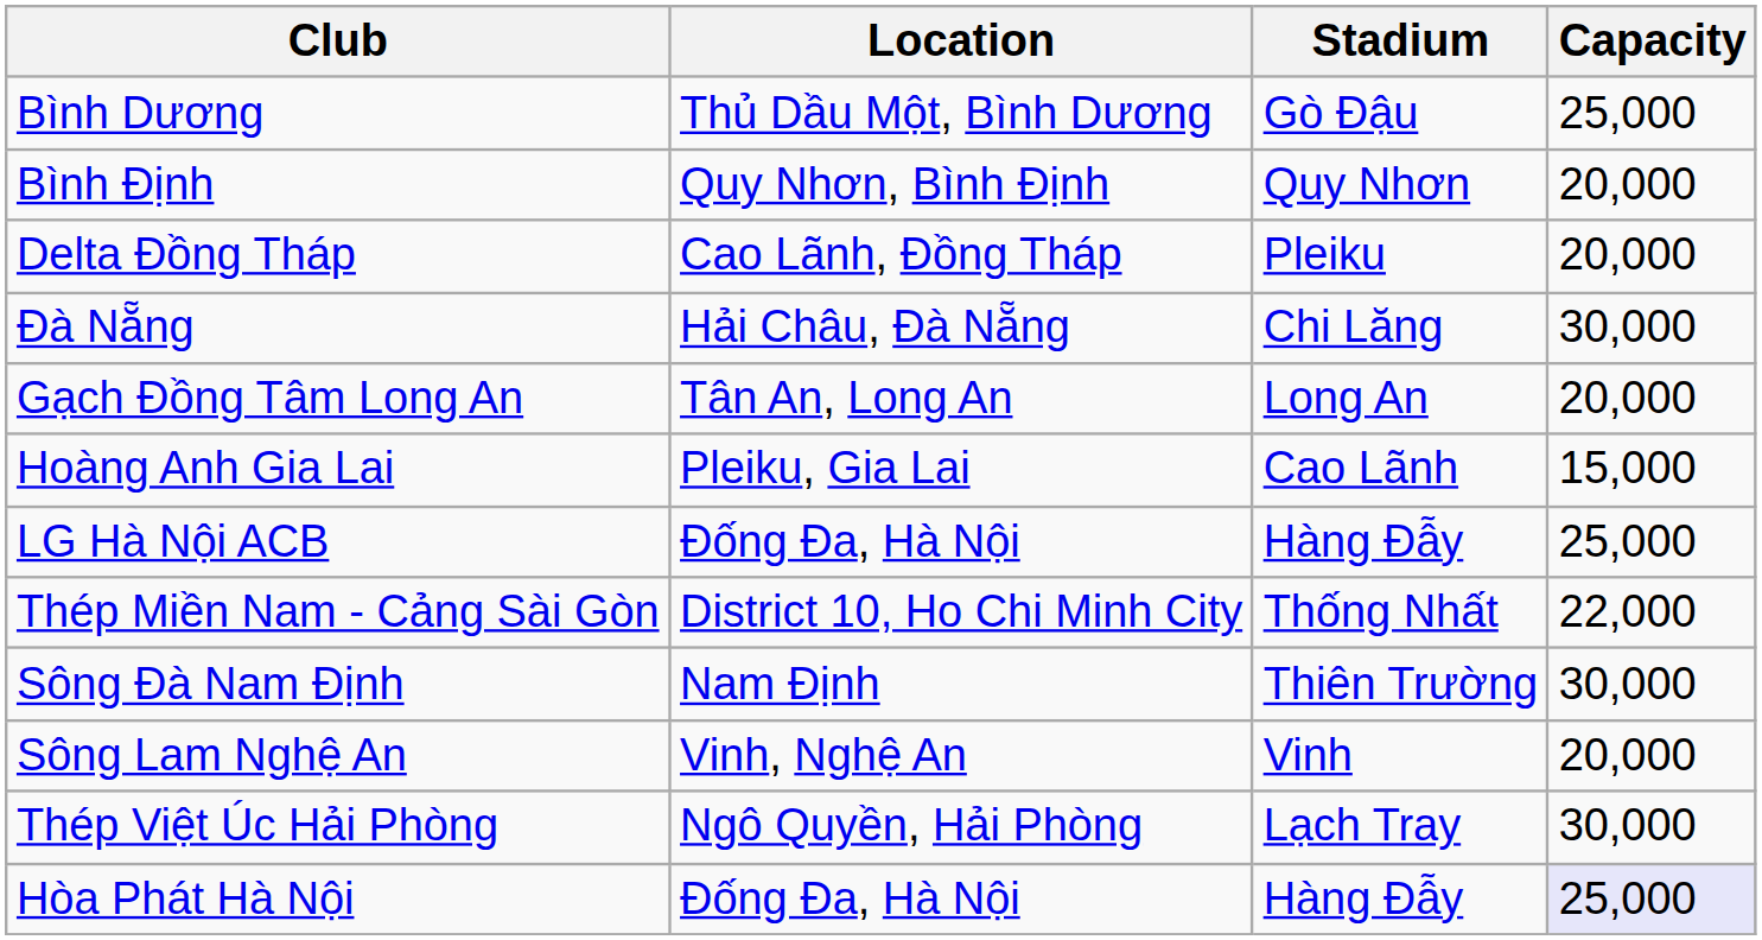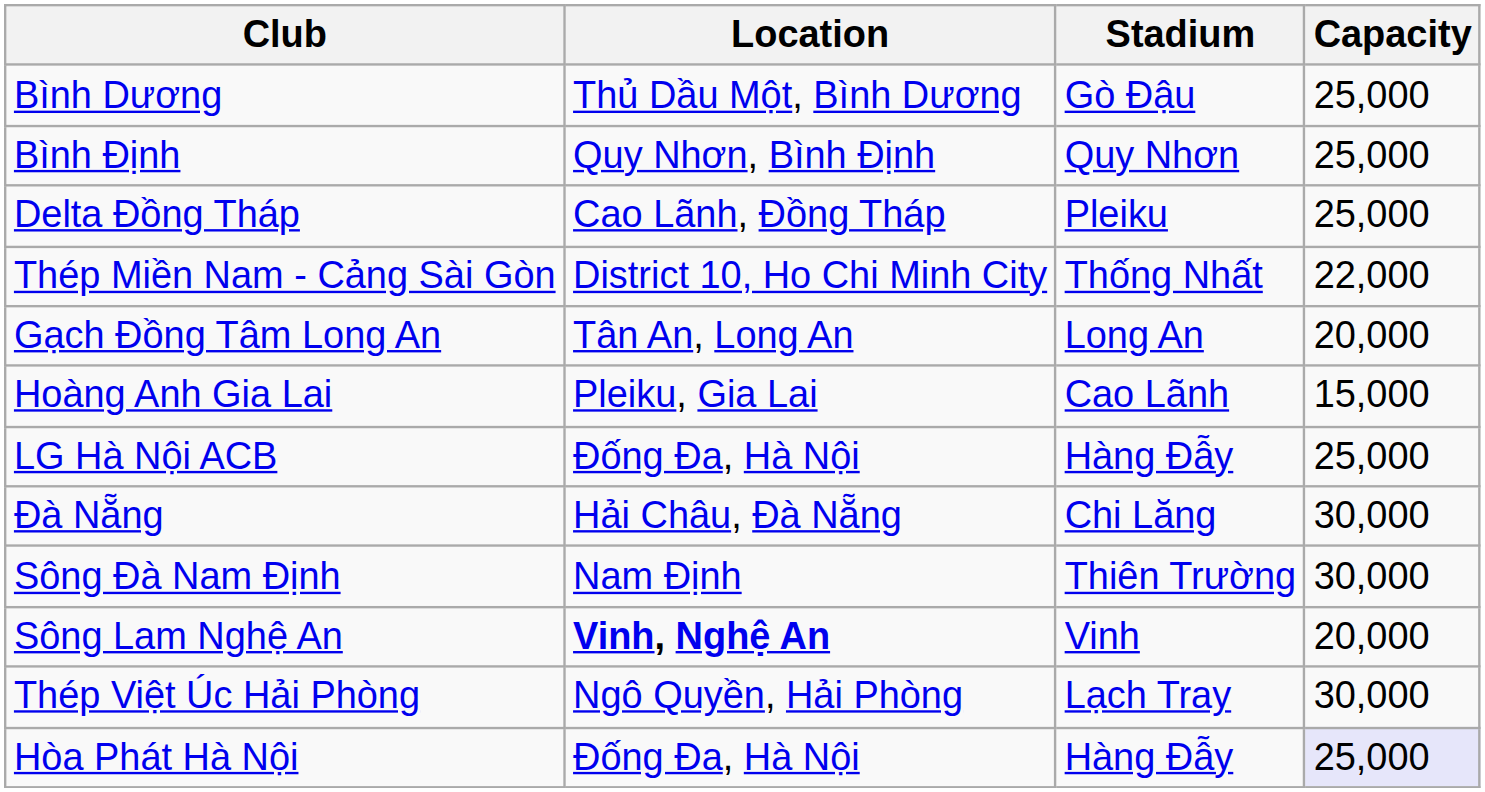 <table class="wikitable sortable">
 <tr>
 <th>Club</th>
 <th>Location</th>
 <th>Stadium</th>
 <th>Capacity</th>
 </tr>
 <tr>
 <td><a href='#'>Bình Dương</a></td>
 <td><a href='#'>Thủ Dầu Một</a>, <a href='#'>Bình Dương</a></td>
 <td><a href='#'>Gò Đậu</a></td>
 <td>25,000</td>
 </tr>
 <tr>
 <td><a href='#'>Bình Định</a></td>
 <td><a href='#'>Quy Nhơn</a>, <a href='#'>Bình Định</a></td>
 <td><a href='#'>Quy Nhơn</a></td>
-<td>20,000</td>
+<td>25,000</td>
 </tr>
 <tr>
 <td><a href='#'>Delta Đồng Tháp</a></td>
 <td><a href='#'>Cao Lãnh</a>, <a href='#'>Đồng Tháp</a></td>
 <td><a href='#'>Pleiku</a></td>
-<td>20,000</td>
+<td>25,000</td>
 </tr>
 <tr>
-<td><a href='#'>Đà Nẵng</a></td>
-<td><a href='#'>Hải Châu</a>, <a href='#'>Đà Nẵng</a></td>
-<td><a href='#'>Chi Lăng</a></td>
-<td>30,000</td>
+<td><a href='#'>Thép Miền Nam - Cảng Sài Gòn</a></td>
+<td><a href='#'>District 10, Ho Chi Minh City</a></td>
+<td><a href='#'>Thống Nhất</a></td>
+<td>22,000</td>
 </tr>
 <tr>
 <td><a href='#'>Gạch Đồng Tâm Long An</a></td>
 <td><a href='#'>Tân An</a>, <a href='#'>Long An</a></td>
 <td><a href='#'>Long An</a></td>
 <td>20,000</td>
 </tr>
 <tr>
 <td><a href='#'>Hoàng Anh Gia Lai</a></td>
 <td><a href='#'>Pleiku</a>, <a href='#'>Gia Lai</a></td>
 <td><a href='#'>Cao Lãnh</a></td>
 <td>15,000</td>
 </tr>
 <tr>
 <td><a href='#'>LG Hà Nội ACB</a></td>
 <td><a href='#'>Đống Đa</a>, <a href='#'>Hà Nội</a></td>
 <td><a href='#'>Hàng Đẫy</a></td>
 <td>25,000</td>
 </tr>
 <tr>
-<td><a href='#'>Thép Miền Nam - Cảng Sài Gòn</a></td>
-<td><a href='#'>District 10, Ho Chi Minh City</a></td>
-<td><a href='#'>Thống Nhất</a></td>
-<td>22,000</td>
+<td><a href='#'>Đà Nẵng</a></td>
+<td><a href='#'>Hải Châu</a>, <a href='#'>Đà Nẵng</a></td>
+<td><a href='#'>Chi Lăng</a></td>
+<td>30,000</td>
 </tr>
 <tr>
 <td><a href='#'>Sông Đà Nam Định</a></td>
 <td><a href='#'>Nam Định</a></td>
 <td><a href='#'>Thiên Trường</a></td>
 <td>30,000</td>
 </tr>
 <tr>
 <td><a href='#'>Sông Lam Nghệ An</a></td>
-<td><a href='#'>Vinh</a>, <a href='#'>Nghệ An</a></td>
+<td><strong><a href='#'>Vinh</a>, <a href='#'>Nghệ An</a></strong></td>
 <td><a href='#'>Vinh</a></td>
 <td>20,000</td>
 </tr>
 <tr>
 <td><a href='#'>Thép Việt Úc Hải Phòng</a></td>
 <td><a href='#'>Ngô Quyền</a>, <a href='#'>Hải Phòng</a></td>
 <td><a href='#'>Lạch Tray</a></td>
 <td>30,000</td>
 </tr>
 <tr>
 <td><a href='#'>Hòa Phát Hà Nội</a></td>
 <td><a href='#'>Đống Đa</a>, <a href='#'>Hà Nội</a></td>
 <td><a href='#'>Hàng Đẫy</a></td>
 <td style="background: lavender;">25,000</td>
 </tr>
 </table>
